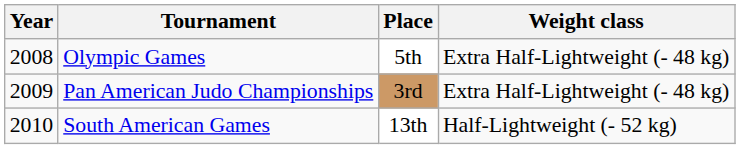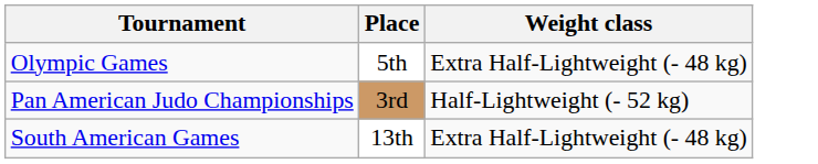 <table class=wikitable>
 <tr>
-<th>Year</th>
 <th>Tournament</th>
 <th>Place</th>
 <th>Weight class</th>
 </tr>
 <tr>
-<td>2008</td>
 <td><a href='#'>Olympic Games</a></td>
 <td bgcolor="white" align="center">5th</td>
 <td>Extra Half-Lightweight (- 48 kg)</td>
 </tr>
 <tr>
-<td>2009</td>
 <td><a href='#'>Pan American Judo Championships</a></td>
 <td bgcolor="cc9966" align="center">3rd</td>
+<td>Half-Lightweight (- 52 kg)</td>
+</tr>
+<tr>
+<td><a href='#'>South American Games</a></td>
+<td bgcolor="white" align="center">13th</td>
 <td>Extra Half-Lightweight (- 48 kg)</td>
 </tr>
-<tr>
-<td>2010</td>
-<td><a href='#'>South American Games</a></td>
-<td bgcolor="white" align="center">13th</td>
-<td>Half-Lightweight (- 52 kg)</td>
-</tr>
 </table>
